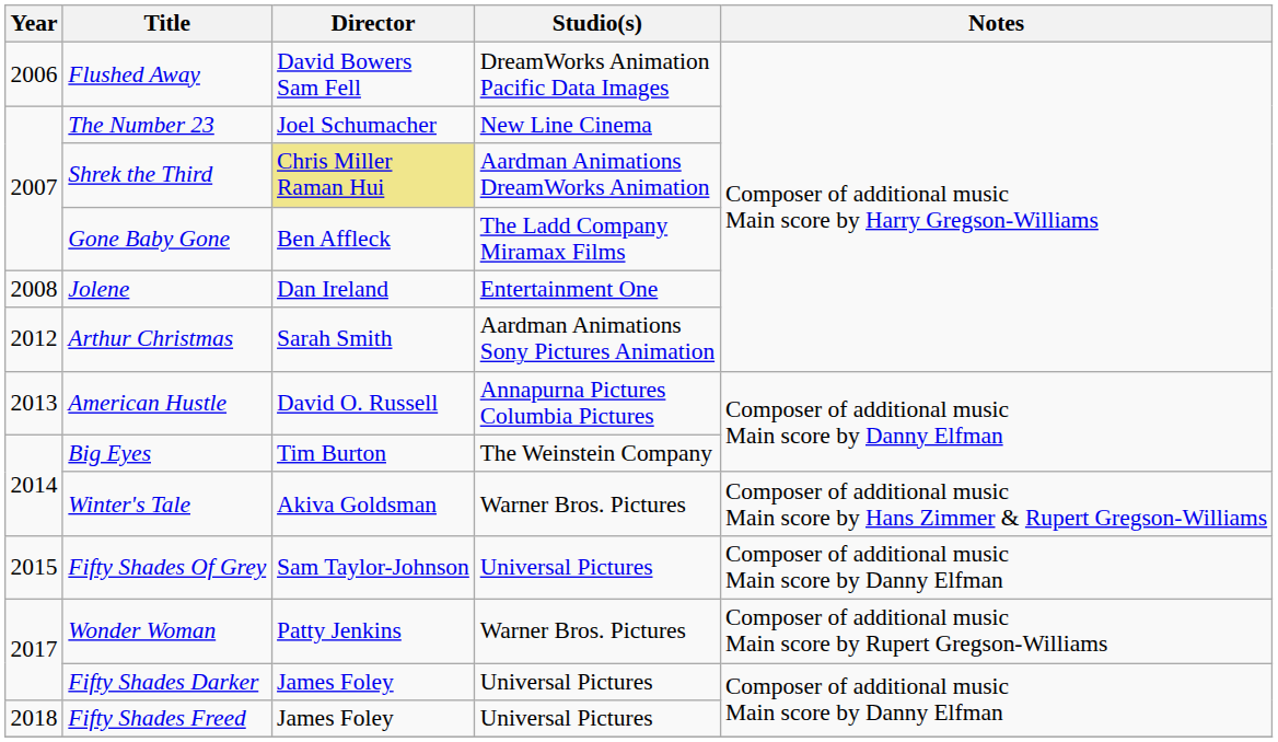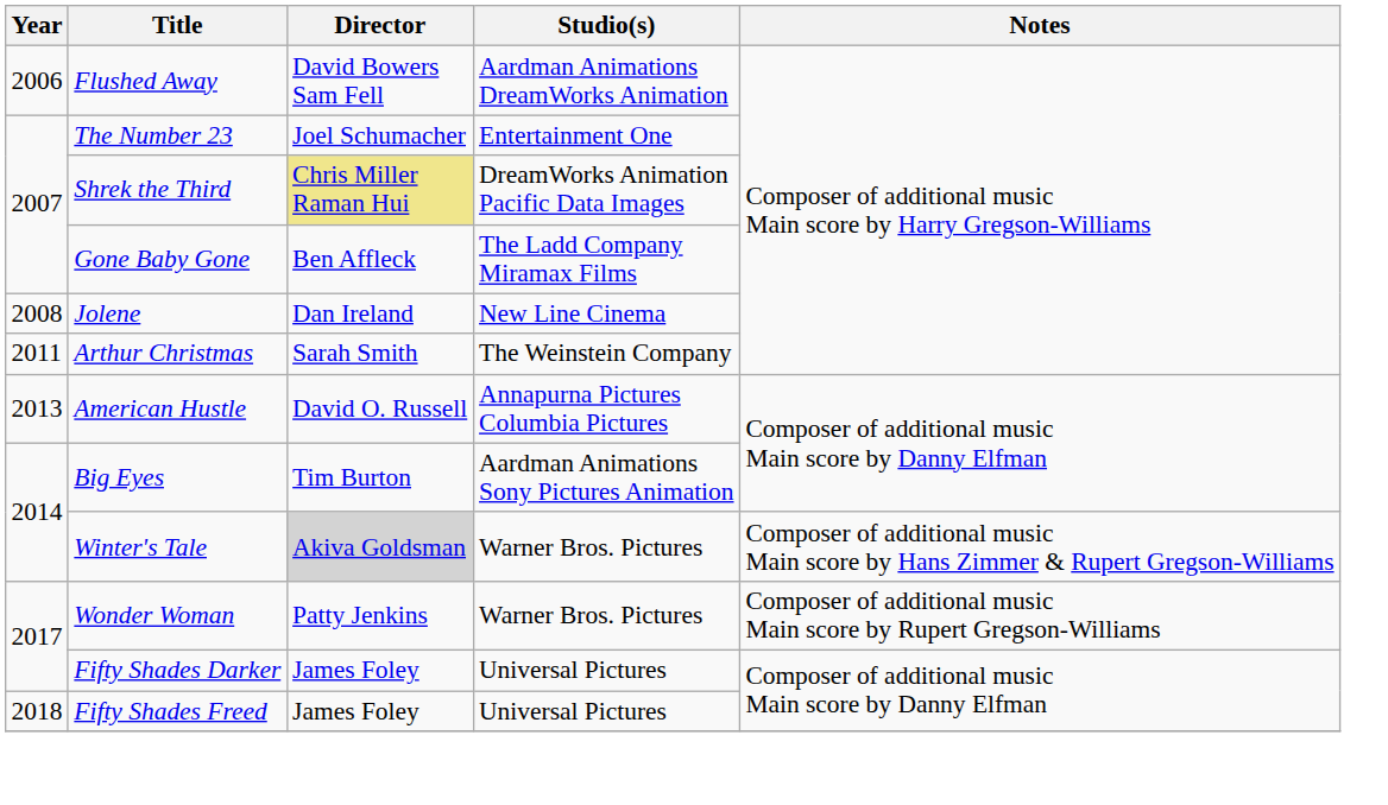 <table class="wikitable sortable">
 <tr>
 <th>Year</th>
 <th>Title</th>
 <th>Director</th>
 <th>Studio(s)</th>
 <th class="unsortable">Notes</th>
 </tr>
 <tr>
 <td>2006</td>
 <td><em><a href='#'>Flushed Away</a></em></td>
 <td><a href='#'>David Bowers</a><br><a href='#'>Sam Fell</a></td>
-<td>DreamWorks Animation<br><a href='#'>Pacific Data Images</a></td>
+<td><a href='#'>Aardman Animations</a><br><a href='#'>DreamWorks Animation</a></td>
 <td rowspan="6">Composer of additional music <br>Main score by <a href='#'>Harry Gregson-Williams</a></td>
 </tr>
 <tr>
 <td rowspan="3">2007</td>
 <td><em><a href='#'>The Number 23</a></em></td>
 <td><a href='#'>Joel Schumacher</a></td>
-<td><a href='#'>New Line Cinema</a></td>
+<td><a href='#'>Entertainment One</a></td>
 </tr>
 <tr>
 <td><em><a href='#'>Shrek the Third</a></em></td>
 <td style="background: khaki;"><a href='#'>Chris Miller</a><br><a href='#'>Raman Hui</a></td>
-<td><a href='#'>Aardman Animations</a><br><a href='#'>DreamWorks Animation</a></td>
+<td>DreamWorks Animation<br><a href='#'>Pacific Data Images</a></td>
 </tr>
 <tr>
 <td><em><a href='#'>Gone Baby Gone</a></em></td>
 <td><a href='#'>Ben Affleck</a></td>
 <td><a href='#'>The Ladd Company</a><br><a href='#'>Miramax Films</a></td>
 </tr>
 <tr>
 <td>2008</td>
 <td><a href='#'><em>Jolene</em></a></td>
 <td><a href='#'>Dan Ireland</a></td>
-<td><a href='#'>Entertainment One</a></td>
+<td><a href='#'>New Line Cinema</a></td>
 </tr>
 <tr>
-<td>2012</td>
+<td>2011</td>
 <td><em><a href='#'>Arthur Christmas</a></em></td>
 <td><a href='#'>Sarah Smith</a></td>
-<td>Aardman Animations<br><a href='#'>Sony Pictures Animation</a></td>
+<td>The Weinstein Company</td>
 </tr>
 <tr>
 <td>2013</td>
 <td><em><a href='#'>American Hustle</a></em></td>
 <td><a href='#'>David O. Russell</a></td>
 <td><a href='#'>Annapurna Pictures</a><br><a href='#'>Columbia Pictures</a></td>
 <td rowspan="2">Composer of additional music<br>Main score by <a href='#'>Danny Elfman</a></td>
 </tr>
 <tr>
 <td rowspan="2">2014</td>
 <td><em><a href='#'>Big Eyes</a></em></td>
 <td><a href='#'>Tim Burton</a></td>
-<td>The Weinstein Company</td>
+<td>Aardman Animations<br><a href='#'>Sony Pictures Animation</a></td>
 </tr>
 <tr>
 <td><a href='#'><em>Winter's Tale</em></a></td>
-<td><a href='#'>Akiva Goldsman</a></td>
+<td style="background: lightgrey;"><a href='#'>Akiva Goldsman</a></td>
 <td>Warner Bros. Pictures</td>
 <td>Composer of additional music<br>Main score by <a href='#'>Hans Zimmer</a> & <a href='#'>Rupert Gregson-Williams</a></td>
-</tr>
-<tr>
-<td>2015</td>
-<td><a href='#'><em>Fifty Shades Of Grey</em></a></td>
-<td><a href='#'>Sam Taylor-Johnson</a></td>
-<td><a href='#'>Universal Pictures</a></td>
-<td>Composer of additional music<br>Main score by Danny Elfman</td>
 </tr>
 <tr>
 <td rowspan="2">2017</td>
 <td><a href='#'><em>Wonder Woman</em></a></td>
 <td><a href='#'>Patty Jenkins</a></td>
 <td>Warner Bros. Pictures</td>
 <td>Composer of additional music<br>Main score by Rupert Gregson-Williams</td>
 </tr>
 <tr>
 <td><a href='#'><em>Fifty Shades Darker</em></a></td>
 <td><a href='#'>James Foley</a></td>
 <td>Universal Pictures</td>
 <td rowspan="2">Composer of additional music<br>Main score by Danny Elfman</td>
 </tr>
 <tr>
 <td>2018</td>
 <td><a href='#'><em>Fifty Shades Freed</em></a></td>
 <td>James Foley</td>
 <td>Universal Pictures</td>
 </tr>
 <tr>
 </tr>
 </table>
